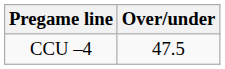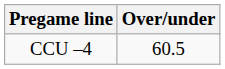 <table class="wikitable">
 <tr align="center">
 <th style=>Pregame line</th>
 <th style=>Over/under</th>
 </tr>
 <tr align="center">
 <td>CCU –4</td>
-<td>47.5</td>
+<td>60.5</td>
 </tr>
 </table>
